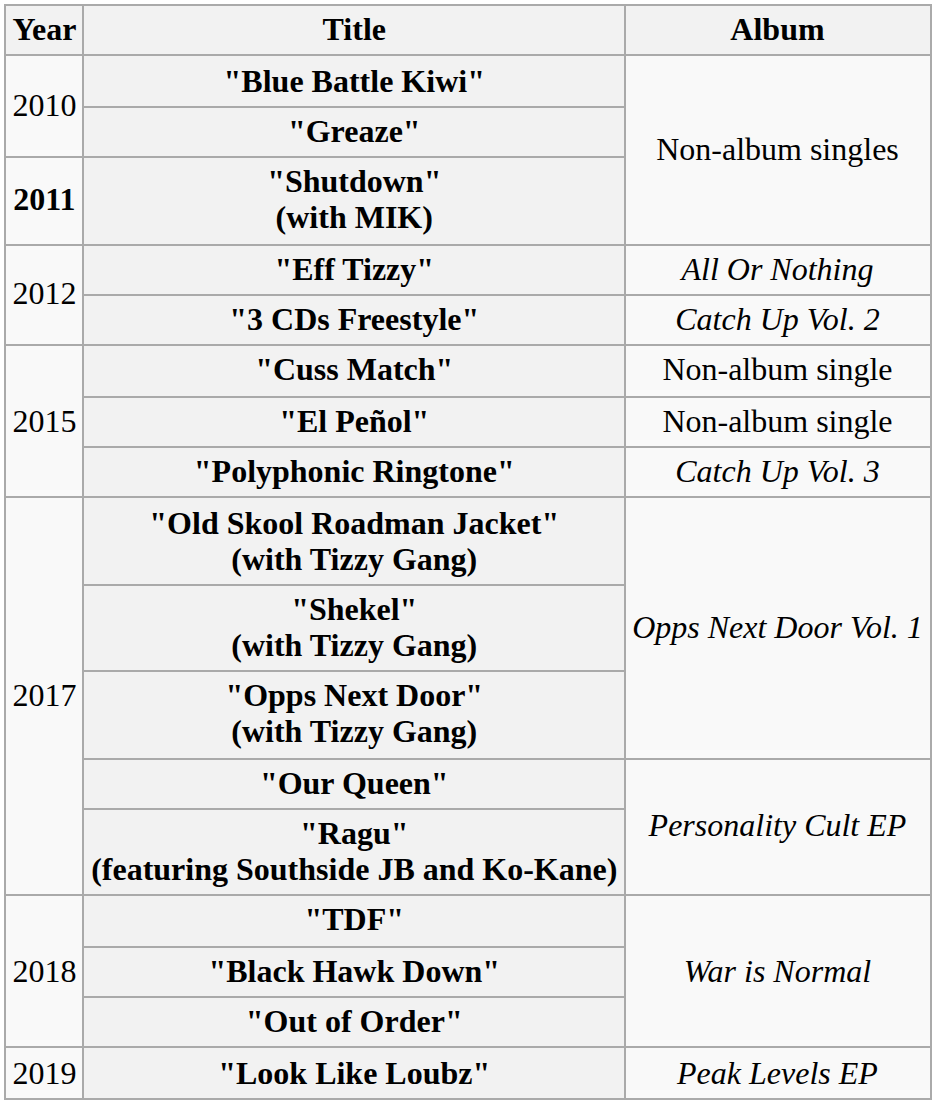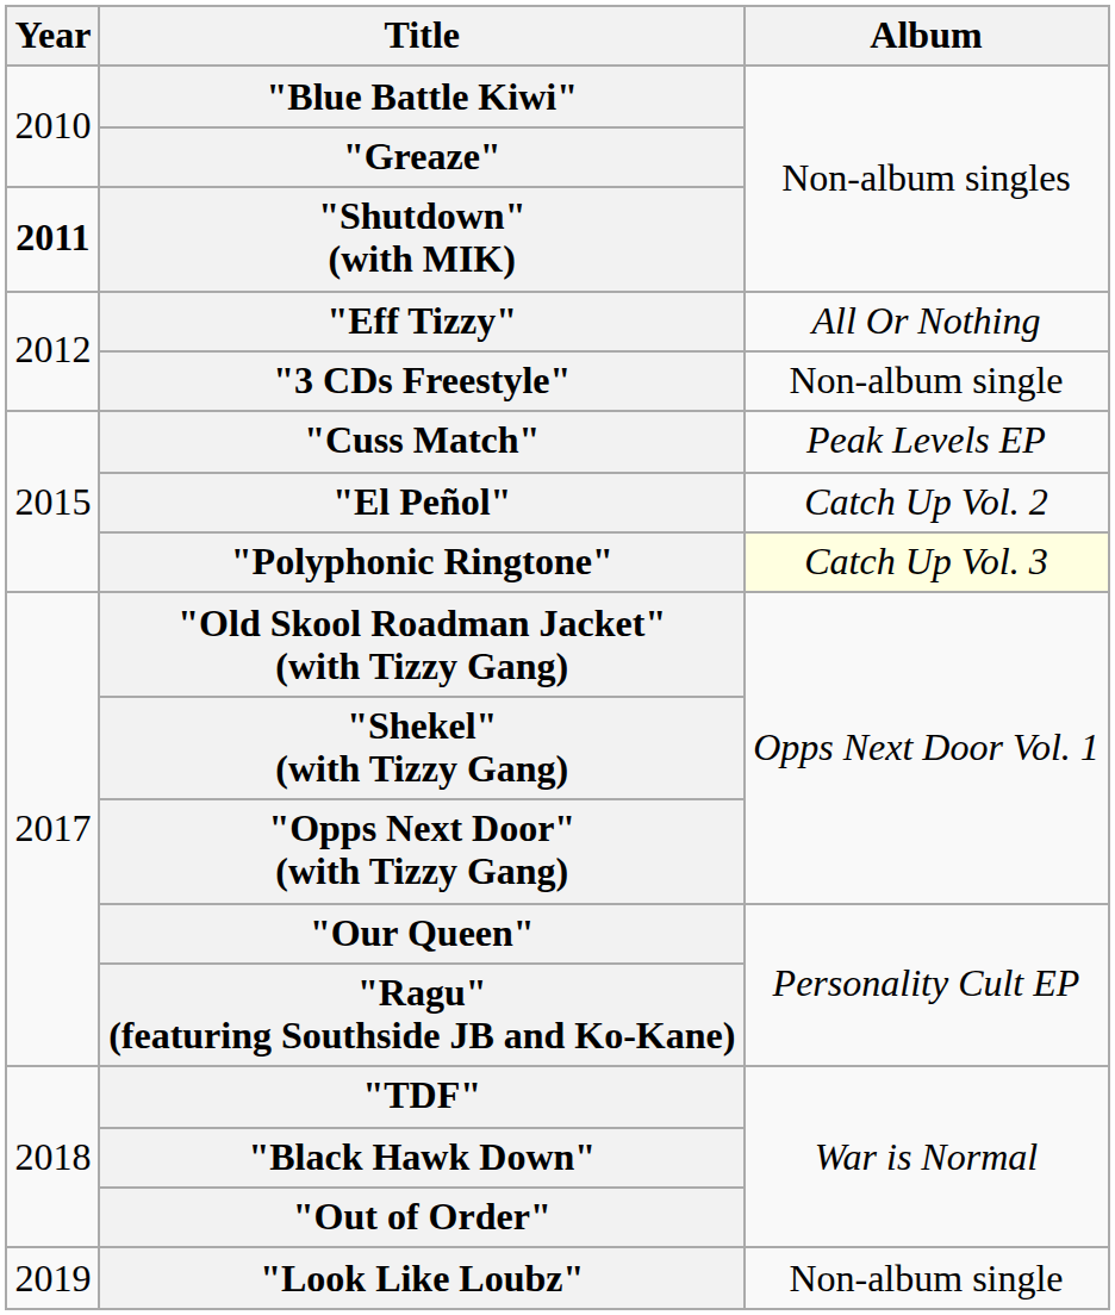 <table class="wikitable plainrowheaders" style="text-align:center;">
 <tr>
 <th scope="col">Year</th>
 <th scope="col">Title</th>
 <th scope="col">Album</th>
 </tr>
 <tr>
 <td rowspan="2">2010</td>
 <th scope="row">"Blue Battle Kiwi"</th>
 <td rowspan="3">Non-album singles</td>
 </tr>
 <tr>
 <th scope="row">"Greaze"</th>
 </tr>
 <tr>
 <td rowspan="1"><strong>2011</strong></td>
 <th scope="row">"Shutdown"<br><span>(with MIK)</span></th>
 </tr>
 <tr>
 <td rowspan="2">2012</td>
 <th scope="row">"Eff Tizzy"</th>
 <td><em>All Or Nothing</em></td>
 </tr>
 <tr>
 <th scope="row">"3 CDs Freestyle"</th>
-<td><em>Catch Up Vol. 2</em></td>
+<td>Non-album single</td>
 </tr>
 <tr>
 <td rowspan="3">2015</td>
 <th scope="row">"Cuss Match"</th>
-<td>Non-album single</td>
+<td><em>Peak Levels EP</em></td>
 </tr>
 <tr>
 <th scope="row">"El Peñol"</th>
-<td>Non-album single</td>
+<td><em>Catch Up Vol. 2</em></td>
 </tr>
 <tr>
 <th scope="row">"Polyphonic Ringtone"</th>
-<td><em>Catch Up Vol. 3</em></td>
+<td style="background: lightyellow;"><em>Catch Up Vol. 3</em></td>
 </tr>
 <tr>
 <td rowspan="5">2017</td>
 <th scope="row">"Old Skool Roadman Jacket"<br><span>(with Tizzy Gang)</span></th>
 <td rowspan="3"><em>Opps Next Door Vol. 1</em></td>
 </tr>
 <tr>
 <th scope="row">"Shekel"<br><span>(with Tizzy Gang)</span></th>
 </tr>
 <tr>
 <th scope="row">"Opps Next Door"<br><span>(with Tizzy Gang)</span></th>
 </tr>
 <tr>
 <th scope="row">"Our Queen"</th>
 <td rowspan="2"><em>Personality Cult EP</em></td>
 </tr>
 <tr>
 <th scope="row">"Ragu"<br><span>(featuring Southside JB and Ko-Kane)</span></th>
 </tr>
 <tr>
 <td rowspan="3">2018</td>
 <th scope="row">"TDF"</th>
 <td rowspan="3"><em>War is Normal</em></td>
 </tr>
 <tr>
 <th scope="row">"Black Hawk Down"</th>
 </tr>
 <tr>
 <th scope="row">"Out of Order"</th>
 </tr>
 <tr>
 <td rowspan="1">2019</td>
 <th scope="row">"Look Like Loubz"</th>
-<td><em>Peak Levels EP</em></td>
+<td>Non-album single</td>
 </tr>
 </table>
